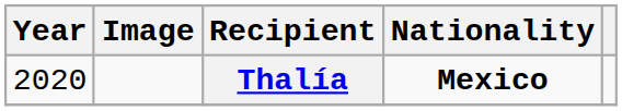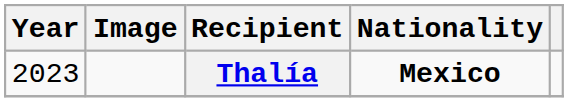 <table class="wikitable plainrowheaders" style="text-align:center">
 <tr>
 <th scope=col>Year</th>
 <th scope=col class=unsortable>Image</th>
 <th scope=col>Recipient</th>
 <th scope=col>Nationality</th>
 <th scope=col class=unsortable></th>
 </tr>
 <tr>
-<td>2020</td>
+<td>2023</td>
 <td></td>
 <th scope=row style="text-align:center;"><a href='#'>Thalía</a></th>
 <td><strong>Mexico</strong></td>
 <td></td>
 </tr>
 <tr>
 </tr>
 </table>
